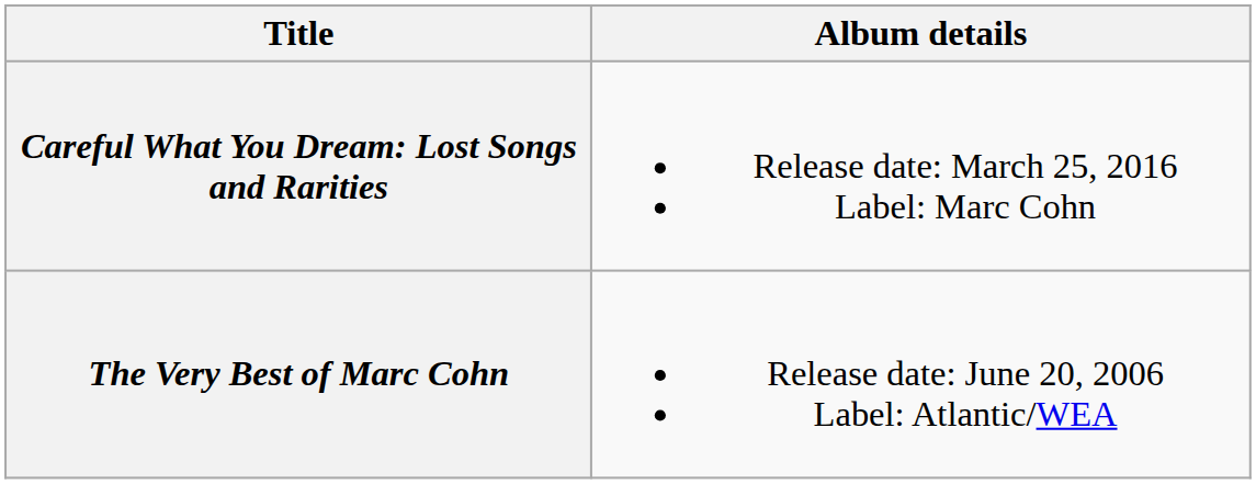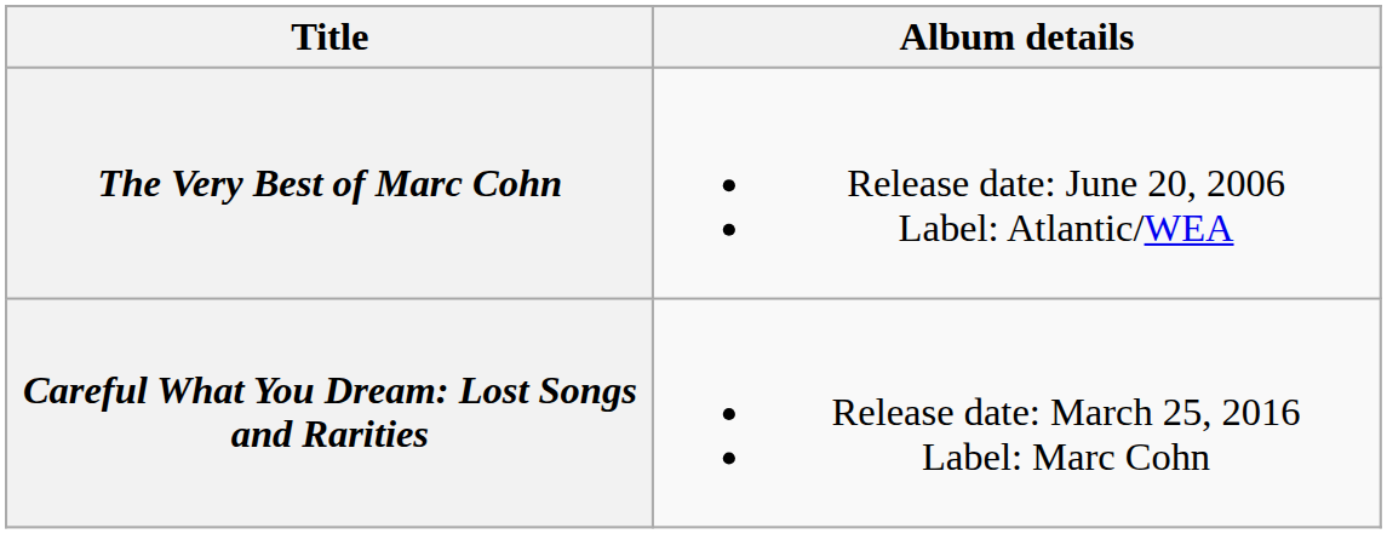 <table class="wikitable plainrowheaders" style="text-align:center;">
 <tr>
 <th style="width:16em;">Title</th>
 <th style="width:18em;">Album details</th>
 </tr>
 <tr>
+<th scope="row"><em>The Very Best of Marc Cohn</em></th>
+<td><br><ul><li>Release date: June 20, 2006</li><li>Label: Atlantic/<a href='#'>WEA</a></li></ul></td>
+</tr>
+<tr>
 <th scope="row"><em>Careful What You Dream: Lost Songs and Rarities</em></th>
 <td><br><ul><li>Release date: March 25, 2016</li><li>Label: Marc Cohn</li></ul></td>
 </tr>
-<tr>
-<th scope="row"><em>The Very Best of Marc Cohn</em></th>
-<td><br><ul><li>Release date: June 20, 2006</li><li>Label: Atlantic/<a href='#'>WEA</a></li></ul></td>
-</tr>
 </table>
